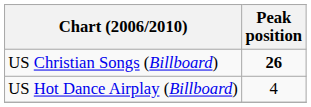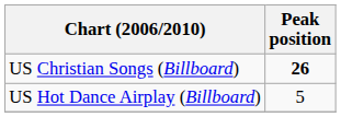 <table class="wikitable sortable">
 <tr>
 <th>Chart (2006/2010)</th>
 <th>Peak<br>position</th>
 </tr>
 <tr>
 <td>US <a href='#'>Christian Songs</a> (<em><a href='#'>Billboard</a></em>)</td>
 <td style="text-align:center;"><strong>26</strong></td>
 </tr>
 <tr>
 <td>US <a href='#'>Hot Dance Airplay</a> (<em><a href='#'>Billboard</a></em>)</td>
-<td style="text-align:center;">4</td>
+<td style="text-align:center;">5</td>
 </tr>
 <tr>
 </tr>
 </table>
